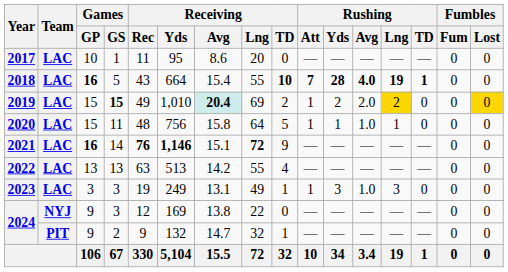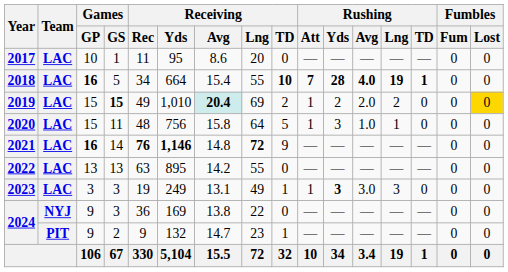 <table class=wikitable style="text-align:center;">
 <tr>
 <th rowspan="2">Year</th>
 <th rowspan="2">Team</th>
 <th colspan="2">Games</th>
 <th colspan="5">Receiving</th>
 <th colspan="5">Rushing</th>
 <th colspan="2">Fumbles</th>
 </tr>
 <tr>
 <th>GP</th>
 <th>GS</th>
 <th>Rec</th>
 <th>Yds</th>
 <th>Avg</th>
 <th>Lng</th>
 <th>TD</th>
 <th>Att</th>
 <th>Yds</th>
 <th>Avg</th>
 <th>Lng</th>
 <th>TD</th>
 <th>Fum</th>
 <th>Lost</th>
 </tr>
 <tr>
 <th><a href='#'>2017</a></th>
 <th><a href='#'>LAC</a></th>
 <td>10</td>
 <td>1</td>
 <td>11</td>
 <td>95</td>
 <td>8.6</td>
 <td>20</td>
 <td>0</td>
 <td>—</td>
 <td>—</td>
 <td>—</td>
 <td>—</td>
 <td>—</td>
 <td>0</td>
 <td>0</td>
 </tr>
 <tr>
 <th><a href='#'>2018</a></th>
 <th><a href='#'>LAC</a></th>
 <td><strong>16</strong></td>
 <td>5</td>
-<td>43</td>
+<td>34</td>
 <td>664</td>
 <td>15.4</td>
 <td>55</td>
 <td><strong>10</strong></td>
 <td><strong>7</strong></td>
 <td><strong>28</strong></td>
 <td><strong>4.0</strong></td>
 <td><strong>19</strong></td>
 <td><strong>1</strong></td>
 <td>0</td>
 <td>0</td>
 </tr>
 <tr>
 <th><a href='#'>2019</a></th>
 <th><a href='#'>LAC</a></th>
 <td>15</td>
 <td><strong>15</strong></td>
 <td>49</td>
 <td>1,010</td>
 <td style="background:#cfecec; width:3em;"><strong>20.4</strong></td>
 <td>69</td>
 <td>2</td>
 <td>1</td>
 <td>2</td>
 <td>2.0</td>
-<td style="background: gold;">2</td>
+<td>2</td>
 <td>0</td>
 <td>0</td>
 <td style="background: gold;">0</td>
 </tr>
 <tr>
 <th><a href='#'>2020</a></th>
 <th><a href='#'>LAC</a></th>
 <td>15</td>
 <td>11</td>
 <td>48</td>
 <td>756</td>
 <td>15.8</td>
 <td>64</td>
 <td>5</td>
 <td>1</td>
-<td>1</td>
+<td>3</td>
 <td>1.0</td>
 <td>1</td>
 <td>0</td>
 <td>0</td>
 <td>0</td>
 </tr>
 <tr>
 <th><a href='#'>2021</a></th>
 <th><a href='#'>LAC</a></th>
 <td><strong>16</strong></td>
 <td>14</td>
 <td><strong>76</strong></td>
 <td><strong>1,146</strong></td>
-<td>15.1</td>
+<td>14.8</td>
 <td><strong>72</strong></td>
 <td>9</td>
 <td>—</td>
 <td>—</td>
 <td>—</td>
 <td>—</td>
 <td>—</td>
 <td>0</td>
 <td>0</td>
 </tr>
 <tr>
 <th><a href='#'>2022</a></th>
 <th><a href='#'>LAC</a></th>
 <td>13</td>
 <td>13</td>
 <td>63</td>
-<td>513</td>
+<td>895</td>
 <td>14.2</td>
 <td>55</td>
-<td>4</td>
+<td>0</td>
 <td>—</td>
 <td>—</td>
 <td>—</td>
 <td>—</td>
 <td>—</td>
 <td>0</td>
 <td>0</td>
 </tr>
 <tr>
 <th><a href='#'>2023</a></th>
 <th><a href='#'>LAC</a></th>
 <td>3</td>
 <td>3</td>
 <td>19</td>
 <td>249</td>
 <td>13.1</td>
 <td>49</td>
 <td>1</td>
 <td>1</td>
-<td>3</td>
-<td>1.0</td>
+<td><strong>3</strong></td>
+<td>3.0</td>
 <td>3</td>
 <td>0</td>
 <td>0</td>
 <td>0</td>
 </tr>
 <tr>
 <th rowspan="2"><a href='#'>2024</a></th>
 <th><a href='#'>NYJ</a></th>
 <td>9</td>
 <td>3</td>
-<td>12</td>
+<td>36</td>
 <td>169</td>
 <td>13.8</td>
 <td>22</td>
 <td>0</td>
 <td>—</td>
 <td>—</td>
 <td>—</td>
 <td>—</td>
 <td>—</td>
 <td>0</td>
 <td>0</td>
 </tr>
 <tr>
 <th><a href='#'>PIT</a></th>
 <td>9</td>
 <td>2</td>
 <td>9</td>
 <td>132</td>
 <td>14.7</td>
-<td>32</td>
+<td>23</td>
 <td>1</td>
 <td>—</td>
 <td>—</td>
 <td>—</td>
 <td>—</td>
 <td>—</td>
 <td>0</td>
 <td>0</td>
 </tr>
 <tr>
 <th colspan="2"></th>
 <th>106</th>
 <th>67</th>
 <th>330</th>
 <th>5,104</th>
 <th>15.5</th>
 <th>72</th>
 <th>32</th>
 <th>10</th>
 <th>34</th>
 <th>3.4</th>
 <th>19</th>
 <th>1</th>
 <th>0</th>
 <th>0</th>
 </tr>
 </table>
